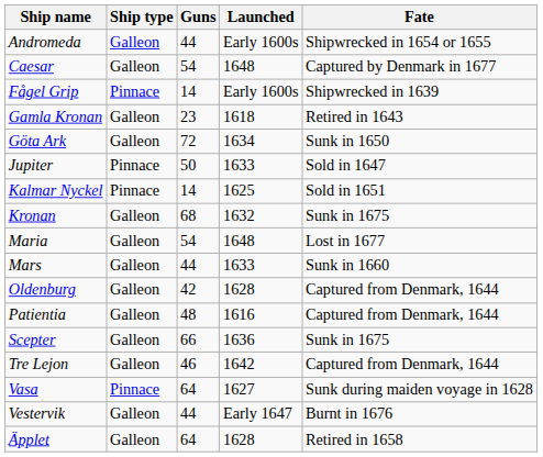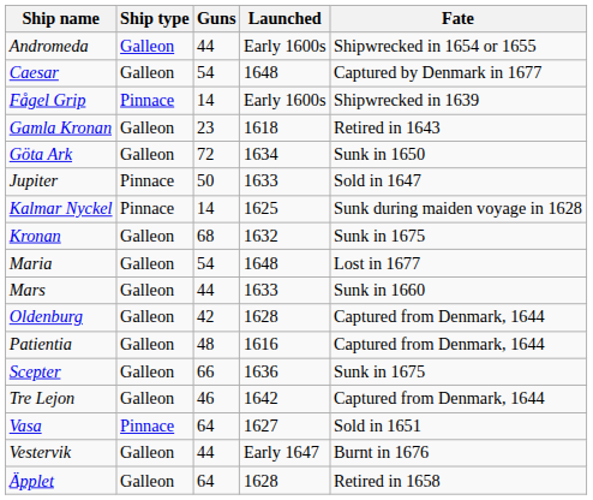 <table class="wikitable sortable">
 <tr>
 <th>Ship name</th>
 <th>Ship type</th>
 <th>Guns</th>
 <th>Launched</th>
 <th>Fate</th>
 </tr>
 <tr>
 <td><em>Andromeda</em></td>
 <td><a href='#'>Galleon</a></td>
 <td>44</td>
 <td>Early 1600s</td>
 <td>Shipwrecked in 1654 or 1655</td>
 </tr>
 <tr>
 <td><a href='#'><em>Caesar</em></a></td>
 <td>Galleon</td>
 <td>54</td>
 <td>1648</td>
 <td>Captured by Denmark in 1677</td>
 </tr>
 <tr>
 <td><a href='#'><em>Fågel Grip</em></a></td>
 <td><a href='#'>Pinnace</a></td>
 <td>14</td>
 <td>Early 1600s</td>
 <td>Shipwrecked in 1639</td>
 </tr>
 <tr>
 <td><a href='#'><em>Gamla Kronan</em></a></td>
 <td>Galleon</td>
 <td>23</td>
 <td>1618</td>
 <td>Retired in 1643</td>
 </tr>
 <tr>
 <td><a href='#'><em>Göta Ark</em></a></td>
 <td>Galleon</td>
 <td>72</td>
 <td>1634</td>
 <td>Sunk in 1650</td>
 </tr>
 <tr>
 <td><em>Jupiter</em></td>
 <td>Pinnace</td>
 <td>50</td>
 <td>1633</td>
 <td>Sold in 1647</td>
 </tr>
 <tr>
 <td><em><a href='#'>Kalmar Nyckel</a></em></td>
 <td>Pinnace</td>
 <td>14</td>
 <td>1625</td>
-<td>Sold in 1651</td>
+<td>Sunk during maiden voyage in 1628</td>
 </tr>
 <tr>
 <td><a href='#'><em>Kronan</em></a></td>
 <td>Galleon</td>
 <td>68</td>
 <td>1632</td>
 <td>Sunk in 1675</td>
 </tr>
 <tr>
 <td><em>Maria</em></td>
 <td>Galleon</td>
 <td>54</td>
 <td>1648</td>
 <td>Lost in 1677</td>
 </tr>
 <tr>
 <td><em>Mars</em></td>
 <td>Galleon</td>
 <td>44</td>
 <td>1633</td>
 <td>Sunk in 1660</td>
 </tr>
 <tr>
 <td><a href='#'><em>Oldenburg</em></a></td>
 <td>Galleon</td>
 <td>42</td>
 <td>1628</td>
 <td>Captured from Denmark, 1644</td>
 </tr>
 <tr>
 <td><em>Patientia</em></td>
 <td>Galleon</td>
 <td>48</td>
 <td>1616</td>
 <td>Captured from Denmark, 1644</td>
 </tr>
 <tr>
 <td><a href='#'><em>Scepter</em></a></td>
 <td>Galleon</td>
 <td>66</td>
 <td>1636</td>
 <td>Sunk in 1675</td>
 </tr>
 <tr>
 <td><em>Tre Lejon</em></td>
 <td>Galleon</td>
 <td>46</td>
 <td>1642</td>
 <td>Captured from Denmark, 1644</td>
 </tr>
 <tr>
 <td><em><a href='#'>Vasa</a></em></td>
 <td><a href='#'>Pinnace</a></td>
 <td>64</td>
 <td>1627</td>
-<td>Sunk during maiden voyage in 1628</td>
+<td>Sold in 1651</td>
 </tr>
 <tr>
 <td><em>Vestervik</em></td>
 <td>Galleon</td>
 <td>44</td>
 <td>Early 1647</td>
 <td>Burnt in 1676</td>
 </tr>
 <tr>
 <td><a href='#'><em>Äpplet</em></a></td>
 <td>Galleon</td>
 <td>64</td>
 <td>1628</td>
 <td>Retired in 1658</td>
 </tr>
 </table>
